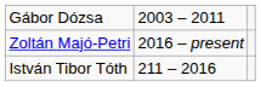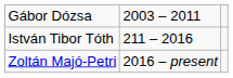 <table class="wikitable">
 <tr>
 <td>Gábor Dózsa</td>
 <td>2003 – 2011</td>
 <td></td>
 </tr>
 <tr>
+<td>István Tibor Tóth</td>
+<td>211 – 2016</td>
+<td></td>
+</tr>
+<tr>
 <td><a href='#'>Zoltán Majó-Petri</a></td>
 <td>2016 – <em>present</em></td>
 <td></td>
 </tr>
-<tr>
-<td>István Tibor Tóth</td>
-<td>211 – 2016</td>
-<td></td>
-</tr>
 </table>
